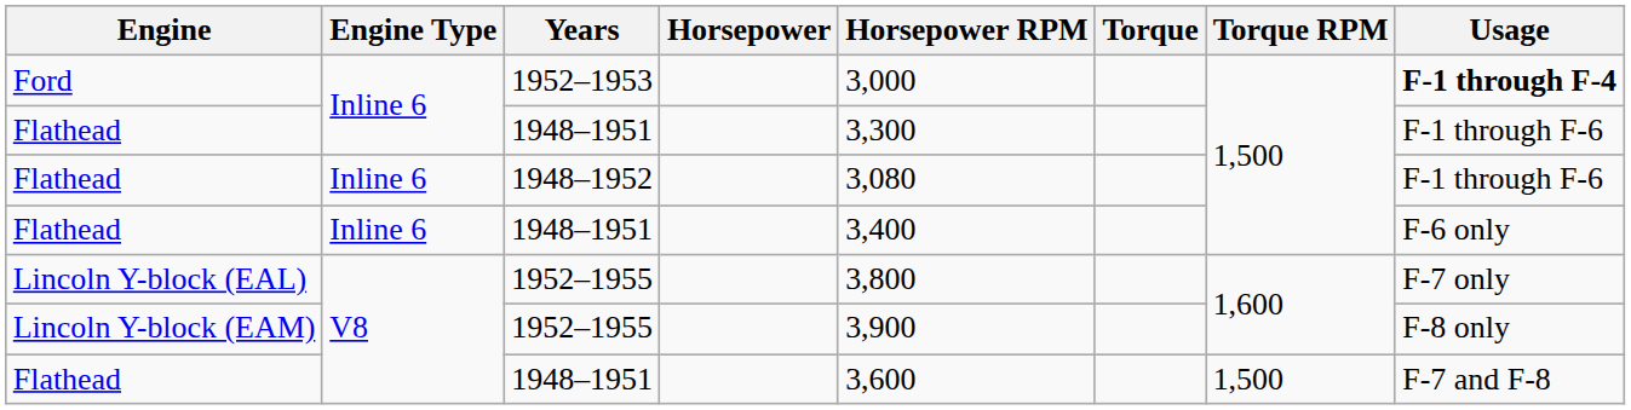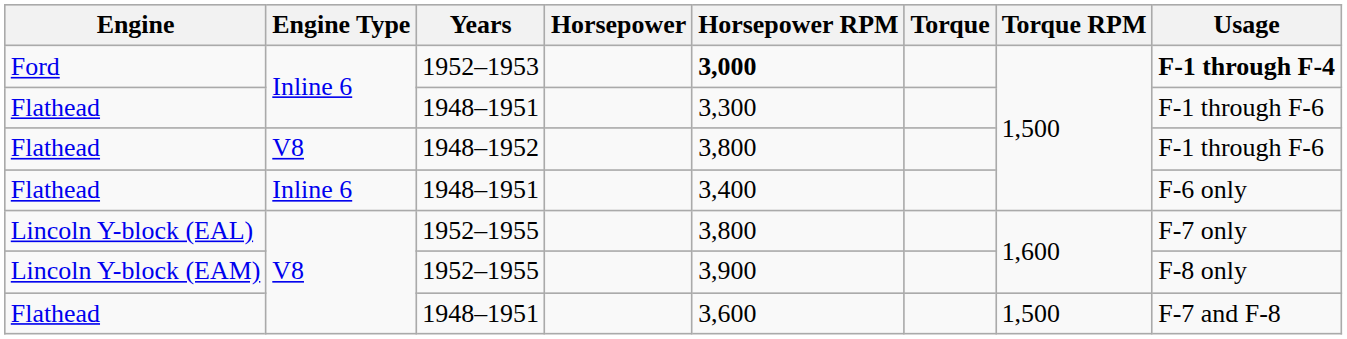 <table class="wikitable">
 <tr>
 <th>Engine</th>
 <th>Engine Type</th>
 <th>Years</th>
 <th>Horsepower</th>
 <th>Horsepower RPM</th>
 <th>Torque</th>
 <th>Torque RPM</th>
 <th>Usage</th>
 </tr>
 <tr>
 <td> <a href='#'>Ford</a></td>
 <td rowspan="2"><a href='#'>Inline 6</a></td>
 <td>1952–1953</td>
 <td></td>
-<td>3,000</td>
+<td><strong>3,000</strong></td>
 <td></td>
 <td rowspan="4">1,500</td>
 <td><strong>F-1 through F-4</strong></td>
 </tr>
 <tr>
 <td> <a href='#'>Flathead</a></td>
 <td>1948–1951</td>
 <td></td>
 <td>3,300</td>
 <td></td>
 <td>F-1 through F-6</td>
 </tr>
 <tr>
 <td> <a href='#'>Flathead</a></td>
-<td><a href='#'>Inline 6</a></td>
+<td><a href='#'>V8</a></td>
 <td>1948–1952</td>
 <td></td>
-<td>3,080</td>
+<td>3,800</td>
 <td></td>
 <td>F-1 through F-6</td>
 </tr>
 <tr>
 <td> <a href='#'>Flathead</a></td>
 <td><a href='#'>Inline 6</a></td>
 <td>1948–1951</td>
 <td></td>
 <td>3,400</td>
 <td></td>
 <td>F-6 only</td>
 </tr>
 <tr>
 <td> <a href='#'>Lincoln Y-block (EAL)</a></td>
 <td rowspan="3"><a href='#'>V8</a></td>
 <td>1952–1955</td>
 <td></td>
 <td>3,800</td>
 <td></td>
 <td rowspan="2">1,600</td>
 <td>F-7 only</td>
 </tr>
 <tr>
 <td> <a href='#'>Lincoln Y-block (EAM)</a></td>
 <td>1952–1955</td>
 <td></td>
 <td>3,900</td>
 <td></td>
 <td>F-8 only</td>
 </tr>
 <tr>
 <td> <a href='#'>Flathead</a></td>
 <td>1948–1951</td>
 <td></td>
 <td>3,600</td>
 <td></td>
 <td>1,500</td>
 <td>F-7 and F-8</td>
 </tr>
 </table>
